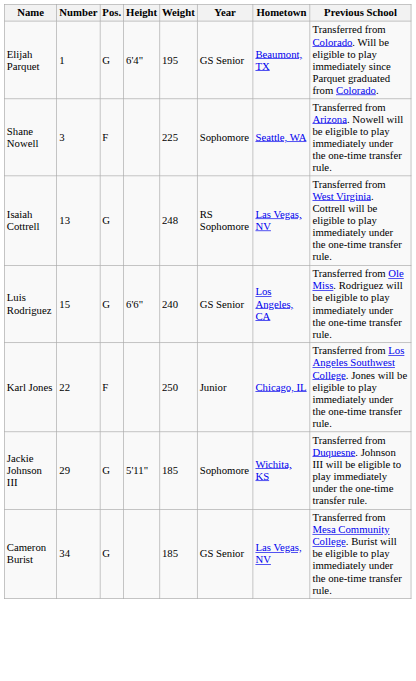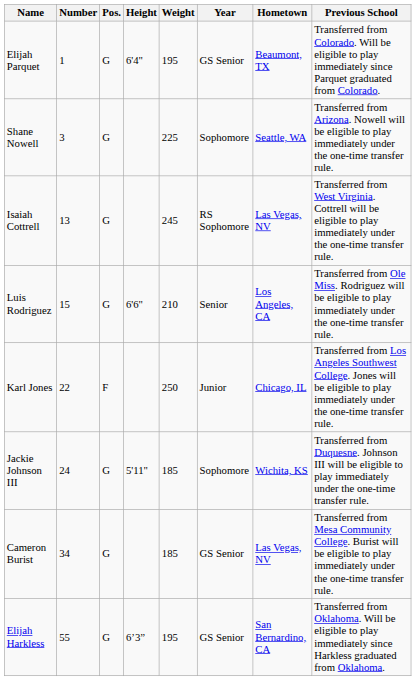 <table class="wikitable sortable" border="1">
 <tr>
 <th>Name</th>
 <th>Number</th>
 <th>Pos.</th>
 <th>Height</th>
 <th>Weight</th>
 <th>Year</th>
 <th>Hometown</th>
 <th class="unsortable">Previous School</th>
 </tr>
 <tr>
 <td>Elijah Parquet</td>
 <td>1</td>
 <td>G</td>
 <td>6'4"</td>
 <td>195</td>
 <td>GS Senior</td>
 <td><a href='#'>Beaumont, TX</a></td>
 <td>Transferred from <a href='#'>Colorado</a>. Will be eligible to play immediately since Parquet graduated from <a href='#'>Colorado</a>.</td>
 </tr>
 <tr>
 <td>Shane Nowell</td>
 <td>3</td>
-<td>F</td>
+<td>G</td>
 <td></td>
 <td>225</td>
 <td>Sophomore</td>
 <td><a href='#'>Seattle, WA</a></td>
 <td>Transferred from <a href='#'>Arizona</a>. Nowell will be eligible to play immediately under the one-time transfer rule.</td>
 </tr>
 <tr>
 <td>Isaiah Cottrell</td>
 <td>13</td>
 <td>G</td>
 <td></td>
-<td>248</td>
+<td>245</td>
 <td>RS Sophomore</td>
 <td><a href='#'>Las Vegas, NV</a></td>
 <td>Transferred from <a href='#'>West Virginia</a>. Cottrell will be eligible to play immediately under the one-time transfer rule.</td>
 </tr>
 <tr>
 <td>Luis Rodriguez</td>
 <td>15</td>
 <td>G</td>
 <td>6'6"</td>
-<td>240</td>
-<td>GS Senior</td>
+<td>210</td>
+<td>Senior</td>
 <td><a href='#'>Los Angeles, CA</a></td>
 <td>Transferred from <a href='#'>Ole Miss</a>. Rodriguez will be eligible to play immediately under the one-time transfer rule.</td>
 </tr>
 <tr>
 <td>Karl Jones</td>
 <td>22</td>
 <td>F</td>
 <td></td>
 <td>250</td>
 <td>Junior</td>
 <td><a href='#'>Chicago, IL</a></td>
 <td>Transferred from <a href='#'>Los Angeles Southwest College</a>. Jones will be eligible to play immediately under the one-time transfer rule.</td>
 </tr>
 <tr>
 <td>Jackie Johnson III</td>
-<td>29</td>
+<td>24</td>
 <td>G</td>
 <td>5'11"</td>
 <td>185</td>
 <td>Sophomore</td>
 <td><a href='#'>Wichita, KS</a></td>
 <td>Transferred from <a href='#'>Duquesne</a>. Johnson III will be eligible to play immediately under the one-time transfer rule.</td>
 </tr>
 <tr>
 <td>Cameron Burist</td>
 <td>34</td>
 <td>G</td>
 <td></td>
 <td>185</td>
 <td>GS Senior</td>
 <td><a href='#'>Las Vegas, NV</a></td>
 <td>Transferred from <a href='#'>Mesa Community College</a>. Burist will be eligible to play immediately under the one-time transfer rule.</td>
 </tr>
+<tr>
+<td><a href='#'>Elijah Harkless</a></td>
+<td>55</td>
+<td>G</td>
+<td>6’3”</td>
+<td>195</td>
+<td>GS Senior</td>
+<td><a href='#'>San Bernardino, CA</a></td>
+<td>Transferred from <a href='#'>Oklahoma</a>. Will be eligible to play immediately since Harkless graduated from <a href='#'>Oklahoma</a>.</td>
+</tr>
 </table>
